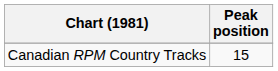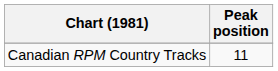 <table class="wikitable sortable">
 <tr>
 <th align="left">Chart (1981)</th>
 <th align="center">Peak<br>position</th>
 </tr>
 <tr>
 </tr>
 <tr>
 <td align="left">Canadian <em>RPM</em> Country Tracks</td>
-<td align="center">15</td>
+<td align="center">11</td>
 </tr>
 </table>
